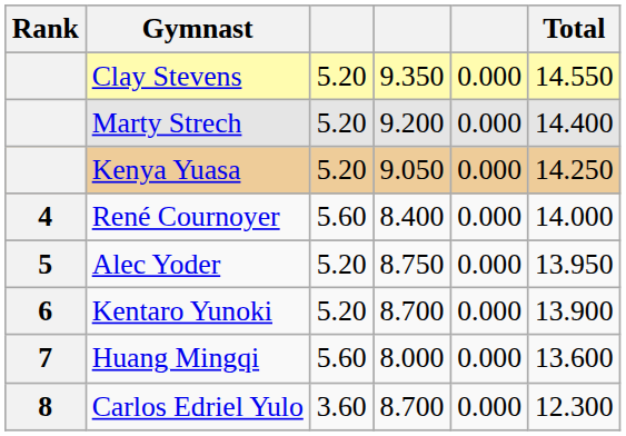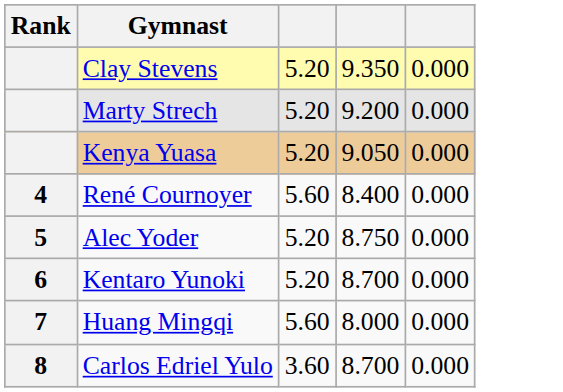 <table class="wikitable sortable" style="text-align:center; font-size:95%">
 <tr>
 <th scope=col>Rank</th>
 <th scope=col>Gymnast</th>
 <th scope=col></th>
 <th scope=col></th>
 <th scope=col></th>
-<th scope=col>Total</th>
 </tr>
 <tr bgcolor=fffcaf>
 <th scope=row style="text-align:center"></th>
 <td align=left><a href='#'>Clay Stevens</a><br></td>
 <td>5.20</td>
 <td>9.350</td>
 <td>0.000</td>
-<td>14.550</td>
 </tr>
 <tr bgcolor=e5e5e5>
 <th scope=row style="text-align:center"></th>
 <td align=left><a href='#'>Marty Strech</a><br></td>
 <td>5.20</td>
 <td>9.200</td>
 <td>0.000</td>
-<td>14.400</td>
 </tr>
 <tr bgcolor=eecc99>
 <th scope=row style="text-align:center"></th>
 <td align=left><a href='#'>Kenya Yuasa</a><br></td>
 <td>5.20</td>
 <td>9.050</td>
 <td>0.000</td>
-<td>14.250</td>
 </tr>
 <tr>
 <th scope=row style="text-align:center">4</th>
 <td align=left><a href='#'>René Cournoyer</a><br></td>
 <td>5.60</td>
 <td>8.400</td>
 <td>0.000</td>
-<td>14.000</td>
 </tr>
 <tr>
 <th scope=row style="text-align:center">5</th>
 <td align=left><a href='#'>Alec Yoder</a><br></td>
 <td>5.20</td>
 <td>8.750</td>
 <td>0.000</td>
-<td>13.950</td>
 </tr>
 <tr>
 <th scope=row style="text-align:center">6</th>
 <td align=left><a href='#'>Kentaro Yunoki</a><br></td>
 <td>5.20</td>
 <td>8.700</td>
 <td>0.000</td>
-<td>13.900</td>
 </tr>
 <tr>
 <th scope=row style="text-align:center">7</th>
 <td align=left><a href='#'>Huang Mingqi</a><br></td>
 <td>5.60</td>
 <td>8.000</td>
 <td>0.000</td>
-<td>13.600</td>
 </tr>
 <tr>
 <th scope=row style="text-align:center">8</th>
 <td align=left><a href='#'>Carlos Edriel Yulo</a><br></td>
 <td>3.60</td>
 <td>8.700</td>
 <td>0.000</td>
-<td>12.300</td>
 </tr>
 </table>
